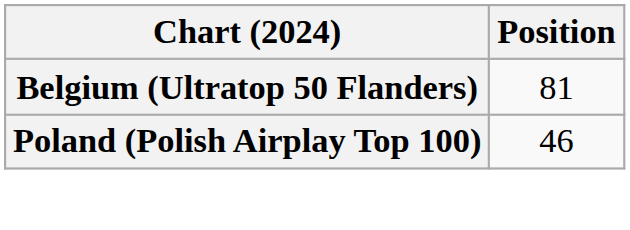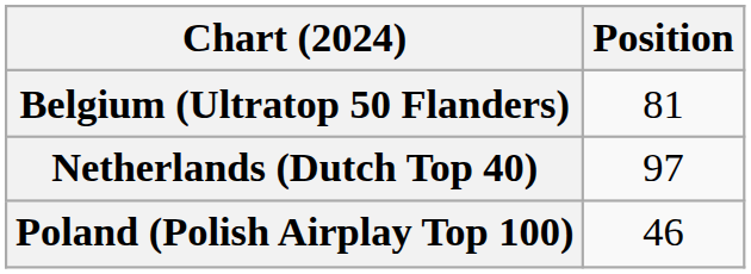 <table class="wikitable sortable plainrowheaders" style="text-align:center">
 <tr>
 <th scope="col">Chart (2024)</th>
 <th scope="col">Position</th>
 </tr>
 <tr>
 <th scope="row">Belgium (Ultratop 50 Flanders)</th>
 <td>81</td>
 </tr>
 <tr>
+<th scope="row">Netherlands (Dutch Top 40)</th>
+<td>97</td>
+</tr>
+<tr>
 <th scope="row">Poland (Polish Airplay Top 100)</th>
 <td>46</td>
 </tr>
 </table>
